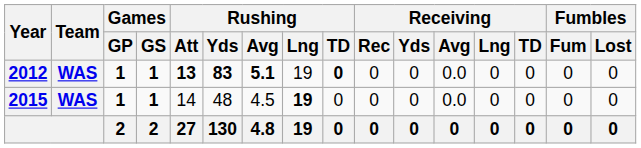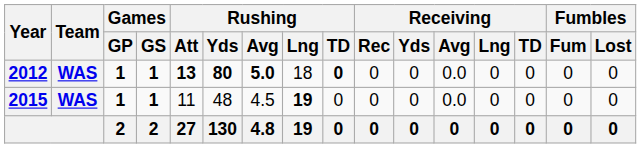 <table class=wikitable style="text-align:center;">
 <tr>
 <th rowspan="2">Year</th>
 <th rowspan="2">Team</th>
 <th colspan="2">Games</th>
 <th colspan="5">Rushing</th>
 <th colspan="5">Receiving</th>
 <th colspan="2">Fumbles</th>
 </tr>
 <tr>
 <th>GP</th>
 <th>GS</th>
 <th>Att</th>
 <th>Yds</th>
 <th>Avg</th>
 <th>Lng</th>
 <th>TD</th>
 <th>Rec</th>
 <th>Yds</th>
 <th>Avg</th>
 <th>Lng</th>
 <th>TD</th>
 <th>Fum</th>
 <th>Lost</th>
 </tr>
 <tr>
 <th><a href='#'>2012</a></th>
 <th><a href='#'>WAS</a></th>
 <td><strong>1</strong></td>
 <td><strong>1</strong></td>
 <td><strong>13</strong></td>
-<td><strong>83</strong></td>
-<td><strong>5.1</strong></td>
-<td>19</td>
+<td><strong>80</strong></td>
+<td><strong>5.0</strong></td>
+<td>18</td>
 <td><strong>0</strong></td>
 <td>0</td>
 <td>0</td>
 <td>0.0</td>
 <td>0</td>
 <td>0</td>
 <td>0</td>
 <td>0</td>
 </tr>
 <tr>
 <th><a href='#'>2015</a></th>
 <th><a href='#'>WAS</a></th>
 <td><strong>1</strong></td>
 <td><strong>1</strong></td>
-<td>14</td>
+<td>11</td>
 <td>48</td>
 <td>4.5</td>
 <td><strong>19</strong></td>
 <td>0</td>
 <td>0</td>
 <td>0</td>
 <td>0.0</td>
 <td>0</td>
 <td>0</td>
 <td>0</td>
 <td>0</td>
 </tr>
 <tr>
 <th colspan="2"></th>
 <th>2</th>
 <th>2</th>
 <th>27</th>
 <th>130</th>
 <th>4.8</th>
 <th>19</th>
 <th>0</th>
 <th>0</th>
 <th>0</th>
 <th>0</th>
 <th>0</th>
 <th>0</th>
 <th>0</th>
 <th>0</th>
 </tr>
 </table>
